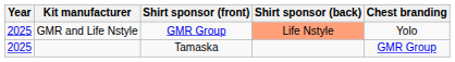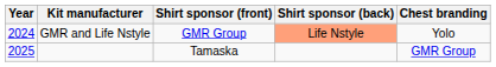 <table class="wikitable" style="text-align:center">
 <tr>
 <th>Year</th>
 <th>Kit manufacturer</th>
 <th>Shirt sponsor (front)</th>
 <th>Shirt sponsor (back)</th>
 <th>Chest branding</th>
 </tr>
 <tr>
-<td><a href='#'>2025</a></td>
+<td><a href='#'>2024</a></td>
 <td>GMR and Life Nstyle</td>
 <td><a href='#'>GMR Group</a></td>
 <td style="background: lightsalmon;">Life Nstyle</td>
 <td>Yolo</td>
 </tr>
 <tr>
 <td><a href='#'>2025</a></td>
 <td></td>
 <td>Tamaska</td>
 <td></td>
 <td><a href='#'>GMR Group</a></td>
 </tr>
 </table>
